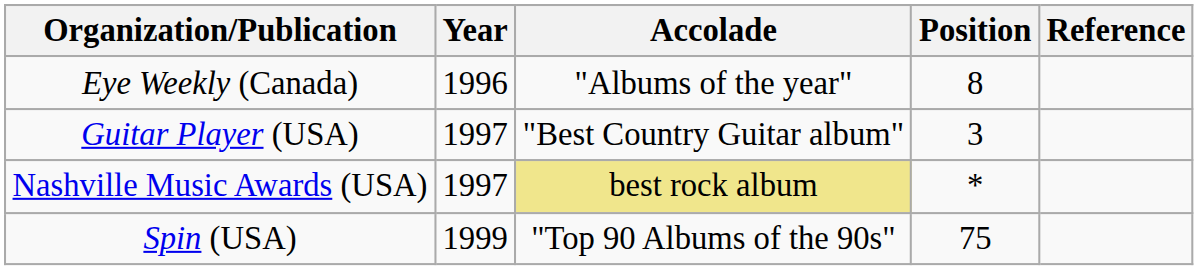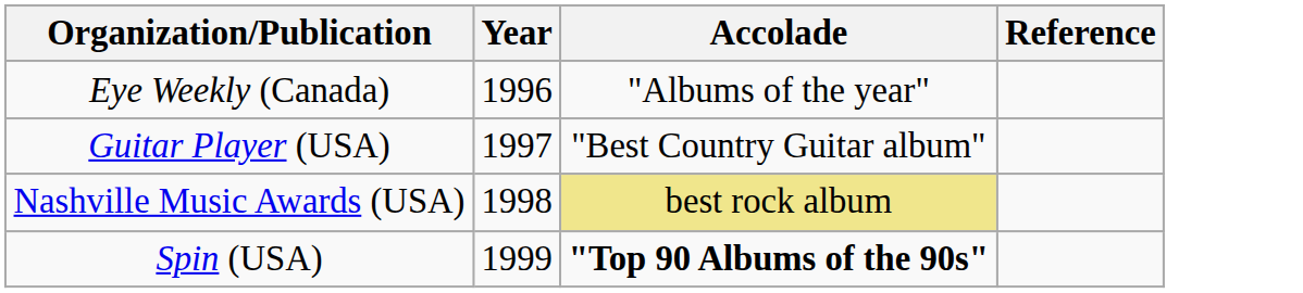 <table class="wikitable" style="text-align:center">
 <tr>
 <th>Organization/Publication</th>
 <th>Year</th>
 <th>Accolade</th>
-<th>Position</th>
 <th>Reference</th>
 </tr>
 <tr>
 <td><em>Eye Weekly</em> (Canada)</td>
 <td>1996</td>
 <td>"Albums of the year"</td>
-<td>8</td>
 <td></td>
 </tr>
 <tr>
 <td><em><a href='#'>Guitar Player</a></em> (USA)</td>
 <td>1997</td>
 <td>"Best Country Guitar album"</td>
-<td>3</td>
 <td></td>
 </tr>
 <tr>
 <td><a href='#'>Nashville Music Awards</a> (USA)</td>
-<td>1997</td>
+<td>1998</td>
 <td style="background: khaki;">best rock album</td>
-<td>*</td>
 <td></td>
 </tr>
 <tr>
 <td><em><a href='#'>Spin</a></em> (USA)</td>
 <td>1999</td>
-<td>"Top 90 Albums of the 90s"</td>
-<td>75</td>
+<td><strong>"Top 90 Albums of the 90s"</strong></td>
 <td></td>
 </tr>
 </table>
